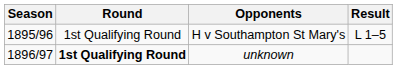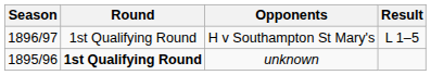 <table class="wikitable collapsible collapsed" style=text-align:center>
 <tr>
 <th>Season</th>
 <th>Round</th>
 <th>Opponents</th>
 <th>Result</th>
 </tr>
 <tr>
-<td>1895/96</td>
+<td>1896/97</td>
 <td>1st Qualifying Round</td>
 <td>H v Southampton St Mary's</td>
 <td>L 1–5</td>
 </tr>
 <tr>
-<td>1896/97</td>
+<td>1895/96</td>
 <td><strong>1st Qualifying Round</strong></td>
 <td><em>unknown</em></td>
 <td></td>
 </tr>
 </table>
